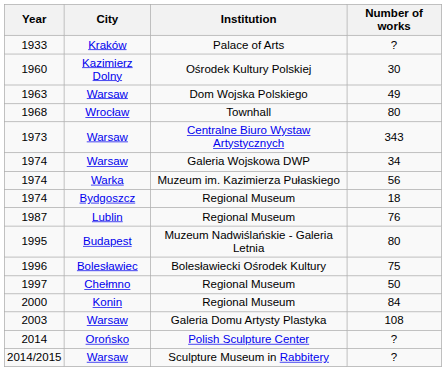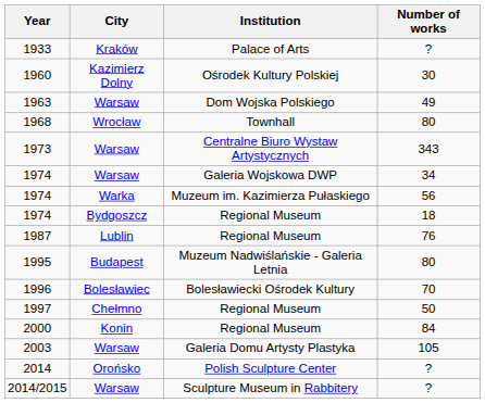 <table class="wikitable sortable" style="text-align:center;">
 <tr>
 <th>Year</th>
 <th>City</th>
 <th>Institution</th>
 <th>Number of works</th>
 </tr>
 <tr>
 <td>1933</td>
 <td><a href='#'>Kraków</a></td>
 <td>Palace of Arts</td>
 <td>?</td>
 </tr>
 <tr>
 <td>1960</td>
 <td><a href='#'>Kazimierz Dolny</a></td>
 <td>Ośrodek Kultury Polskiej</td>
 <td>30</td>
 </tr>
 <tr>
 <td>1963</td>
 <td><a href='#'>Warsaw</a></td>
 <td>Dom Wojska Polskiego</td>
 <td>49</td>
 </tr>
 <tr>
 <td>1968</td>
 <td><a href='#'>Wrocław</a></td>
 <td>Townhall</td>
 <td>80</td>
 </tr>
 <tr>
 <td>1973</td>
 <td><a href='#'>Warsaw</a></td>
 <td><a href='#'>Centralne Biuro Wystaw Artystycznych</a></td>
 <td>343</td>
 </tr>
 <tr>
 <td>1974</td>
 <td><a href='#'>Warsaw</a></td>
 <td>Galeria Wojskowa DWP</td>
 <td>34</td>
 </tr>
 <tr>
 <td>1974</td>
 <td><a href='#'>Warka</a></td>
 <td>Muzeum im. Kazimierza Pułaskiego</td>
 <td>56</td>
 </tr>
 <tr>
 <td>1974</td>
 <td><a href='#'>Bydgoszcz</a></td>
 <td>Regional Museum</td>
 <td>18</td>
 </tr>
 <tr>
 <td>1987</td>
 <td><a href='#'>Lublin</a></td>
 <td>Regional Museum</td>
 <td>76</td>
 </tr>
 <tr>
 <td>1995</td>
 <td><a href='#'>Budapest</a></td>
 <td>Muzeum Nadwiślańskie - Galeria Letnia</td>
 <td>80</td>
 </tr>
 <tr>
 <td>1996</td>
 <td><a href='#'>Bolesławiec</a></td>
 <td>Bolesławiecki Ośrodek Kultury</td>
-<td>75</td>
+<td>70</td>
 </tr>
 <tr>
 <td>1997</td>
 <td><a href='#'>Chełmno</a></td>
 <td>Regional Museum</td>
 <td>50</td>
 </tr>
 <tr>
 <td>2000</td>
 <td><a href='#'>Konin</a></td>
 <td>Regional Museum</td>
 <td>84</td>
 </tr>
 <tr>
 <td>2003</td>
 <td><a href='#'>Warsaw</a></td>
 <td>Galeria Domu Artysty Plastyka</td>
-<td>108</td>
+<td>105</td>
 </tr>
 <tr>
 <td>2014</td>
 <td><a href='#'>Orońsko</a></td>
 <td><a href='#'>Polish Sculpture Center</a></td>
 <td>?</td>
 </tr>
 <tr>
 <td>2014/2015</td>
 <td><a href='#'>Warsaw</a></td>
 <td>Sculpture Museum in <a href='#'>Rabbitery</a></td>
 <td>?</td>
 </tr>
 </table>
